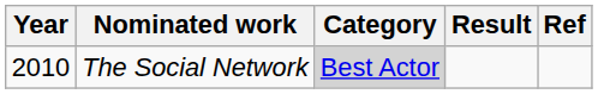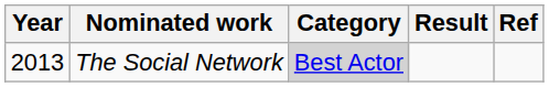 <table class="wikitable">
 <tr>
 <th>Year</th>
 <th>Nominated work</th>
 <th>Category</th>
 <th>Result</th>
 <th>Ref</th>
 </tr>
 <tr>
-<td>2010</td>
+<td>2013</td>
 <td><em>The Social Network</em></td>
 <td style="background: lightgrey;"><a href='#'>Best Actor</a></td>
 <td></td>
 <td></td>
 </tr>
 </table>
